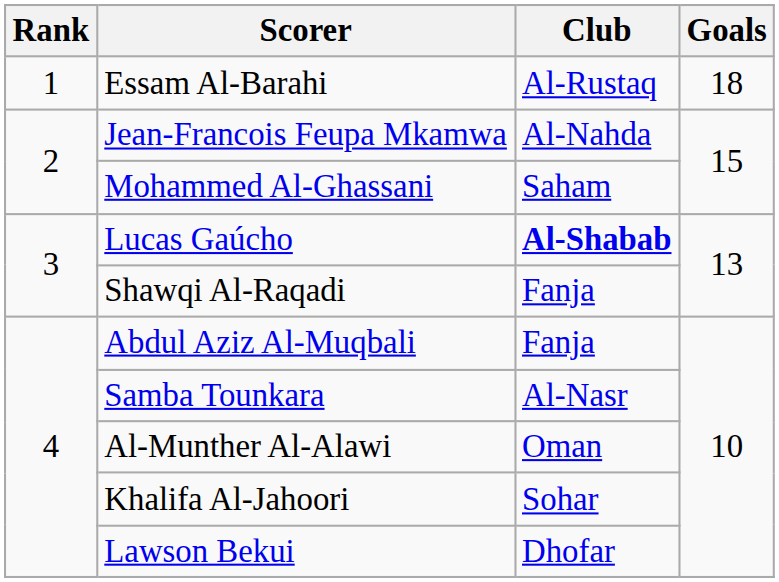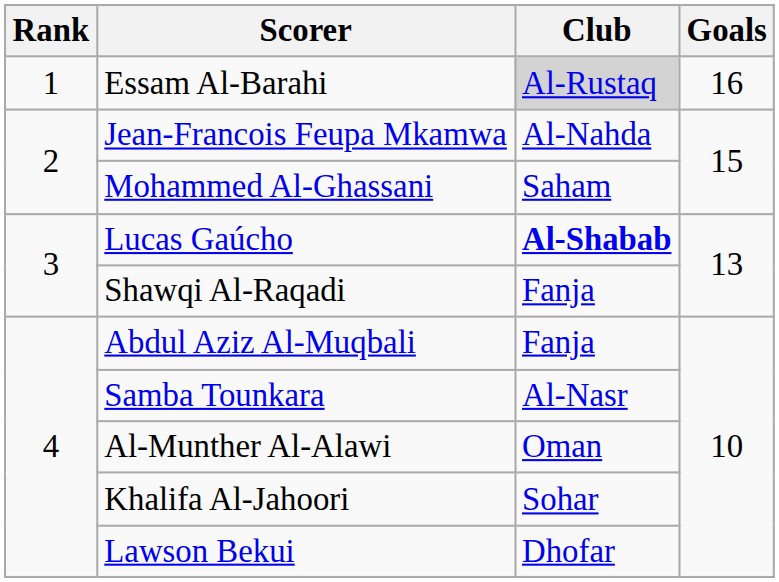 <table class="wikitable sortable" style="text-align:center">
 <tr>
 <th>Rank</th>
 <th>Scorer</th>
 <th>Club</th>
 <th>Goals</th>
 </tr>
 <tr>
 <td rowspan="1">1</td>
 <td align="left"> Essam Al-Barahi</td>
-<td align="left"><a href='#'>Al-Rustaq</a></td>
-<td rowspan="1">18</td>
+<td align="left" style="background: lightgrey;"><a href='#'>Al-Rustaq</a></td>
+<td rowspan="1">16</td>
 </tr>
 <tr>
 <td rowspan="2">2</td>
 <td align="left"> <a href='#'>Jean-Francois Feupa Mkamwa</a></td>
 <td align="left"><a href='#'>Al-Nahda</a></td>
 <td rowspan="2">15</td>
 </tr>
 <tr>
 <td align="left"> <a href='#'>Mohammed Al-Ghassani</a></td>
 <td align="left"><a href='#'>Saham</a></td>
 </tr>
 <tr>
 <td rowspan="2">3</td>
 <td align="left"> <a href='#'>Lucas Gaúcho</a></td>
 <td align="left"><strong><a href='#'>Al-Shabab</a></strong></td>
 <td rowspan="2">13</td>
 </tr>
 <tr>
 <td align="left"> Shawqi Al-Raqadi</td>
 <td align="left"><a href='#'>Fanja</a></td>
 </tr>
 <tr>
 <td rowspan="5">4</td>
 <td align="left"> <a href='#'>Abdul Aziz Al-Muqbali</a></td>
 <td align="left"><a href='#'>Fanja</a></td>
 <td rowspan="5">10</td>
 </tr>
 <tr>
 <td align="left"> <a href='#'>Samba Tounkara</a></td>
 <td align="left"><a href='#'>Al-Nasr</a></td>
 </tr>
 <tr>
 <td align="left"> Al-Munther Al-Alawi</td>
 <td align="left"><a href='#'>Oman</a></td>
 </tr>
 <tr>
 <td align="left"> Khalifa Al-Jahoori</td>
 <td align="left"><a href='#'>Sohar</a></td>
 </tr>
 <tr>
 <td align="left"> <a href='#'>Lawson Bekui</a></td>
 <td align="left"><a href='#'>Dhofar</a></td>
 </tr>
 </table>
